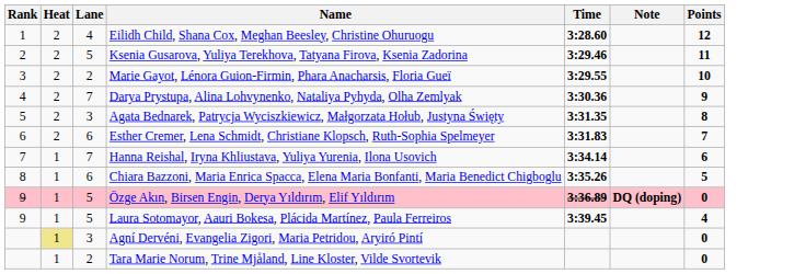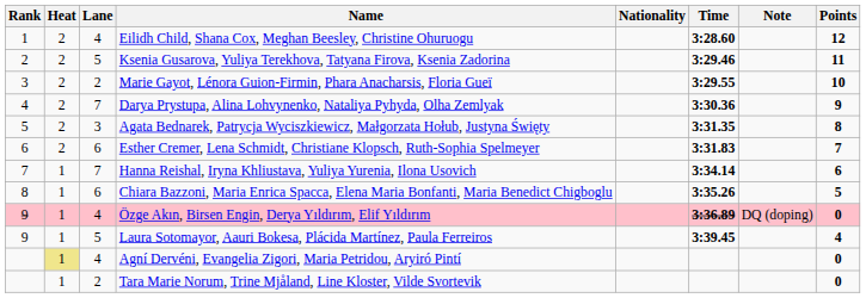 <table class="wikitable sortable" style="text-align:center">
 <tr>
 <th>Rank</th>
 <th>Heat</th>
 <th>Lane</th>
 <th>Name</th>
+<th>Nationality</th>
 <th>Time</th>
 <th>Note</th>
 <th>Points</th>
 </tr>
 <tr>
 <td>1</td>
 <td>2</td>
 <td>4</td>
 <td align=left><a href='#'>Eilidh Child</a>, <a href='#'>Shana Cox</a>, <a href='#'>Meghan Beesley</a>, <a href='#'>Christine Ohuruogu</a></td>
+<td align=left></td>
 <td><strong>3:28.60</strong></td>
 <td></td>
 <td><strong>12</strong></td>
 </tr>
 <tr>
 <td>2</td>
 <td>2</td>
 <td>5</td>
 <td align=left><a href='#'>Ksenia Gusarova</a>, <a href='#'>Yuliya Terekhova</a>, <a href='#'>Tatyana Firova</a>, <a href='#'>Ksenia Zadorina</a></td>
+<td align=left></td>
 <td><strong>3:29.46</strong></td>
 <td></td>
 <td><strong>11</strong></td>
 </tr>
 <tr>
 <td>3</td>
 <td>2</td>
 <td>2</td>
 <td align=left><a href='#'>Marie Gayot</a>, <a href='#'>Lénora Guion-Firmin</a>, <a href='#'>Phara Anacharsis</a>, <a href='#'>Floria Gueï</a></td>
+<td align=left></td>
 <td><strong>3:29.55</strong></td>
 <td></td>
 <td><strong>10</strong></td>
 </tr>
 <tr>
 <td>4</td>
 <td>2</td>
 <td>7</td>
 <td align=left><a href='#'>Darya Prystupa</a>, <a href='#'>Alina Lohvynenko</a>, <a href='#'>Nataliya Pyhyda</a>, <a href='#'>Olha Zemlyak</a></td>
+<td align=left></td>
 <td><strong>3:30.36</strong></td>
 <td></td>
 <td><strong>9</strong></td>
 </tr>
 <tr>
 <td>5</td>
 <td>2</td>
 <td>3</td>
 <td align=left><a href='#'>Agata Bednarek</a>, <a href='#'>Patrycja Wyciszkiewicz</a>, <a href='#'>Małgorzata Hołub</a>, <a href='#'>Justyna Święty</a></td>
+<td align=left></td>
 <td><strong>3:31.35</strong></td>
 <td></td>
 <td><strong>8</strong></td>
 </tr>
 <tr>
 <td>6</td>
 <td>2</td>
 <td>6</td>
 <td align=left><a href='#'>Esther Cremer</a>, <a href='#'>Lena Schmidt</a>, <a href='#'>Christiane Klopsch</a>, <a href='#'>Ruth-Sophia Spelmeyer</a></td>
+<td align=left></td>
 <td><strong>3:31.83</strong></td>
 <td></td>
 <td><strong>7</strong></td>
 </tr>
 <tr>
 <td>7</td>
 <td>1</td>
 <td>7</td>
 <td align=left><a href='#'>Hanna Reishal</a>, <a href='#'>Iryna Khliustava</a>, <a href='#'>Yuliya Yurenia</a>, <a href='#'>Ilona Usovich</a></td>
+<td align=left></td>
 <td><strong>3:34.14</strong></td>
 <td></td>
 <td><strong>6</strong></td>
 </tr>
 <tr>
 <td>8</td>
 <td>1</td>
 <td>6</td>
 <td align=left><a href='#'>Chiara Bazzoni</a>, <a href='#'>Maria Enrica Spacca</a>, <a href='#'>Elena Maria Bonfanti</a>, <a href='#'>Maria Benedict Chigboglu</a></td>
+<td align=left></td>
 <td><strong>3:35.26 </strong></td>
 <td></td>
 <td><strong>5</strong></td>
 </tr>
 <tr bgcolor=pink>
 <td><s>9 </s></td>
 <td>1</td>
-<td>5</td>
+<td>4</td>
 <td align=left><a href='#'>Özge Akın</a>, <a href='#'>Birsen Engin</a>, <a href='#'>Derya Yıldırım</a>, <a href='#'>Elif Yıldırım</a></td>
+<td align=left></td>
 <td><s><strong>3:36.89</strong> </s></td>
-<td><strong>DQ (doping)</strong></td>
+<td>DQ (doping)</td>
 <td><strong>0</strong></td>
 </tr>
 <tr>
 <td>9</td>
 <td>1</td>
 <td>5</td>
 <td align=left><a href='#'>Laura Sotomayor</a>, <a href='#'>Aauri Bokesa</a>, <a href='#'>Plácida Martínez</a>, <a href='#'>Paula Ferreiros</a></td>
+<td align=left></td>
 <td><strong>3:39.45  </strong></td>
 <td></td>
 <td><strong>4</strong></td>
 </tr>
 <tr>
 <td></td>
 <td style="background: khaki;">1</td>
-<td>3</td>
+<td>4</td>
 <td align=left><a href='#'>Agní Dervéni</a>, <a href='#'>Evangelia Zigori</a>, <a href='#'>Maria Petridou</a>, <a href='#'>Aryiró Pintí</a></td>
+<td align=left></td>
 <td><strong></strong></td>
 <td></td>
 <td><strong>0</strong></td>
 </tr>
 <tr>
 <td></td>
 <td>1</td>
 <td>2</td>
 <td align=left><a href='#'>Tara Marie Norum</a>, <a href='#'>Trine Mjåland</a>, <a href='#'>Line Kloster</a>, <a href='#'>Vilde Svortevik</a></td>
+<td align=left></td>
 <td><strong></strong></td>
 <td></td>
 <td><strong>0</strong></td>
 </tr>
 </table>
